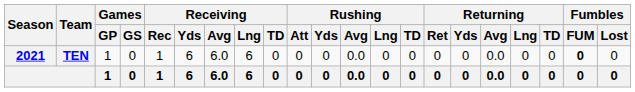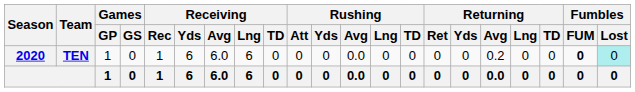 <table class=wikitable style="text-align:center;">
 <tr>
 <th rowspan="2">Season</th>
 <th rowspan="2">Team</th>
 <th colspan="2">Games</th>
 <th colspan="5">Receiving</th>
 <th colspan="5">Rushing</th>
 <th colspan="5">Returning</th>
 <th colspan="2">Fumbles</th>
 </tr>
 <tr>
 <th>GP</th>
 <th>GS</th>
 <th>Rec</th>
 <th>Yds</th>
 <th>Avg</th>
 <th>Lng</th>
 <th>TD</th>
 <th>Att</th>
 <th>Yds</th>
 <th>Avg</th>
 <th>Lng</th>
 <th>TD</th>
 <th>Ret</th>
 <th>Yds</th>
 <th>Avg</th>
 <th>Lng</th>
 <th>TD</th>
 <th>FUM</th>
 <th>Lost</th>
 </tr>
 <tr>
-<th><a href='#'>2021</a></th>
+<th><a href='#'>2020</a></th>
 <th><a href='#'>TEN</a></th>
 <td>1</td>
 <td>0</td>
 <td>1</td>
 <td>6</td>
 <td>6.0</td>
 <td>6</td>
 <td>0</td>
 <td>0</td>
 <td>0</td>
 <td>0.0</td>
 <td>0</td>
 <td>0</td>
 <td>0</td>
 <td>0</td>
-<td>0.0</td>
+<td>0.2</td>
 <td>0</td>
 <td>0</td>
 <td><strong>0</strong></td>
-<td>0</td>
+<td style="background: paleturquoise;">0</td>
 </tr>
 <tr>
 <th colspan="2"></th>
 <th>1</th>
 <th>0</th>
 <th>1</th>
 <th>6</th>
 <th>6.0</th>
 <th>6</th>
 <th>0</th>
 <th>0</th>
 <th>0</th>
 <th>0.0</th>
 <th>0</th>
 <th>0</th>
 <th>0</th>
 <th>0</th>
 <th>0.0</th>
 <th>0</th>
 <th>0</th>
 <th>0</th>
 <th>0</th>
 </tr>
 </table>
